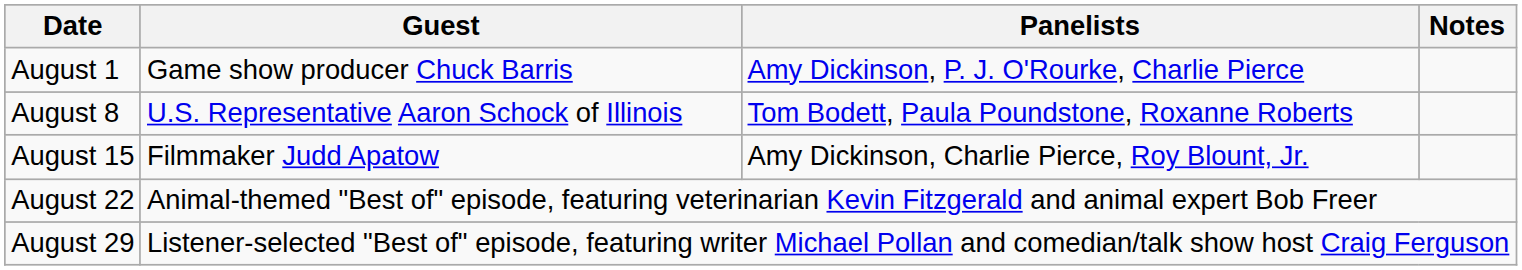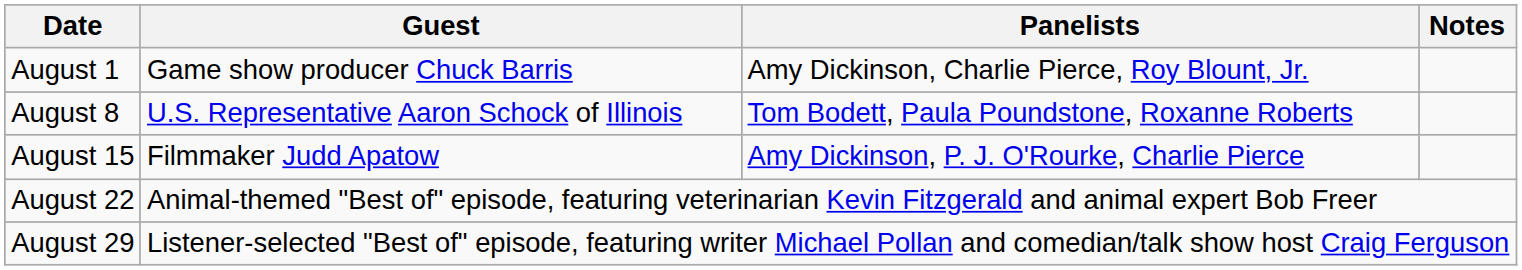 <table class="wikitable">
 <tr>
 <th>Date</th>
 <th>Guest</th>
 <th>Panelists</th>
 <th>Notes</th>
 </tr>
 <tr>
 <td>August 1</td>
 <td>Game show producer <a href='#'>Chuck Barris</a></td>
-<td><a href='#'>Amy Dickinson</a>, <a href='#'>P. J. O'Rourke</a>, <a href='#'>Charlie Pierce</a></td>
+<td>Amy Dickinson, Charlie Pierce, <a href='#'>Roy Blount, Jr.</a></td>
 <td></td>
 </tr>
 <tr>
 <td>August 8</td>
 <td><a href='#'>U.S. Representative</a> <a href='#'>Aaron Schock</a> of <a href='#'>Illinois</a></td>
 <td><a href='#'>Tom Bodett</a>, <a href='#'>Paula Poundstone</a>, <a href='#'>Roxanne Roberts</a></td>
 <td></td>
 </tr>
 <tr>
 <td>August 15</td>
 <td>Filmmaker <a href='#'>Judd Apatow</a></td>
-<td>Amy Dickinson, Charlie Pierce, <a href='#'>Roy Blount, Jr.</a></td>
+<td><a href='#'>Amy Dickinson</a>, <a href='#'>P. J. O'Rourke</a>, <a href='#'>Charlie Pierce</a></td>
 <td></td>
 </tr>
 <tr>
 <td>August 22</td>
 <td colspan=3>Animal-themed "Best of" episode, featuring veterinarian <a href='#'>Kevin Fitzgerald</a> and animal expert Bob Freer</td>
 </tr>
 <tr>
 <td>August 29</td>
 <td colspan=3>Listener-selected "Best of" episode, featuring writer <a href='#'>Michael Pollan</a> and comedian/talk show host <a href='#'>Craig Ferguson</a></td>
 </tr>
 </table>
